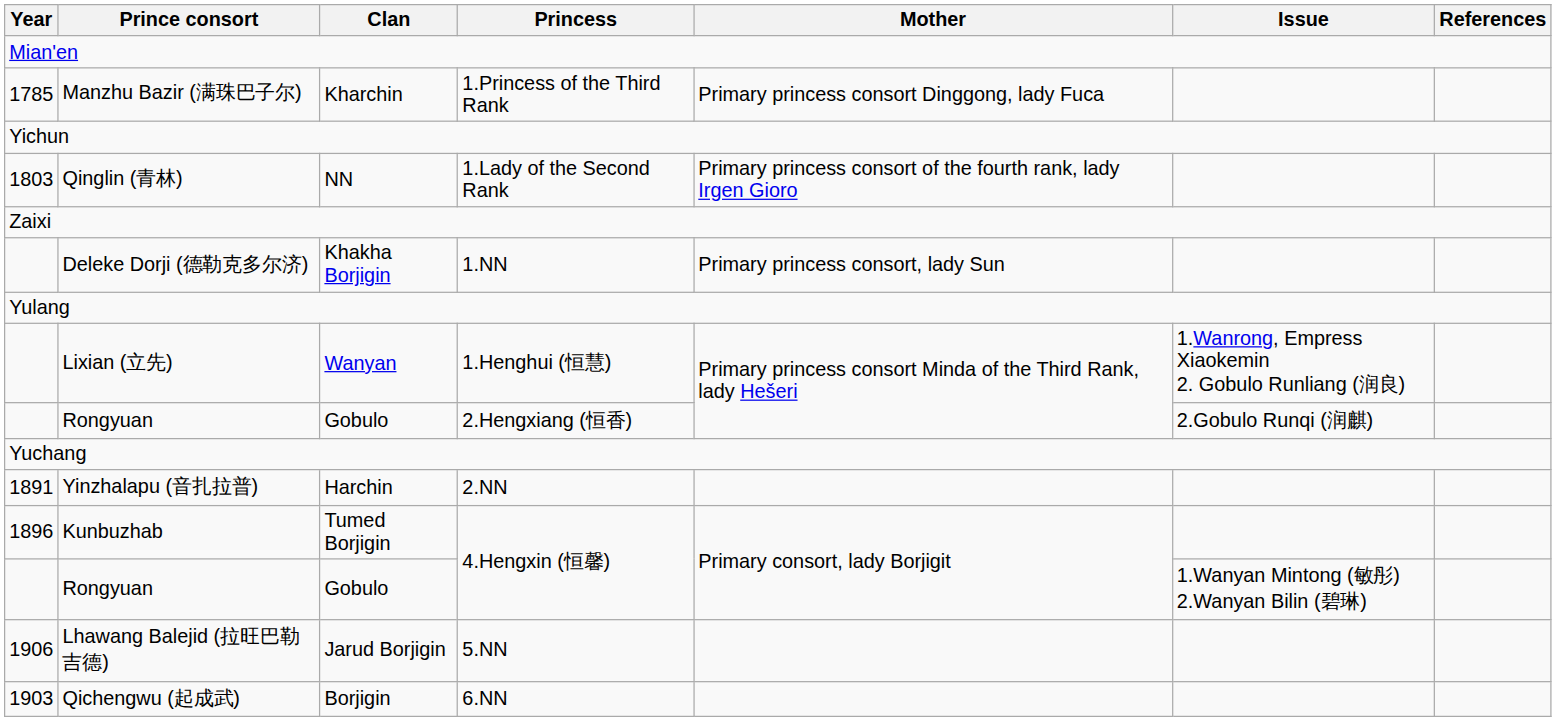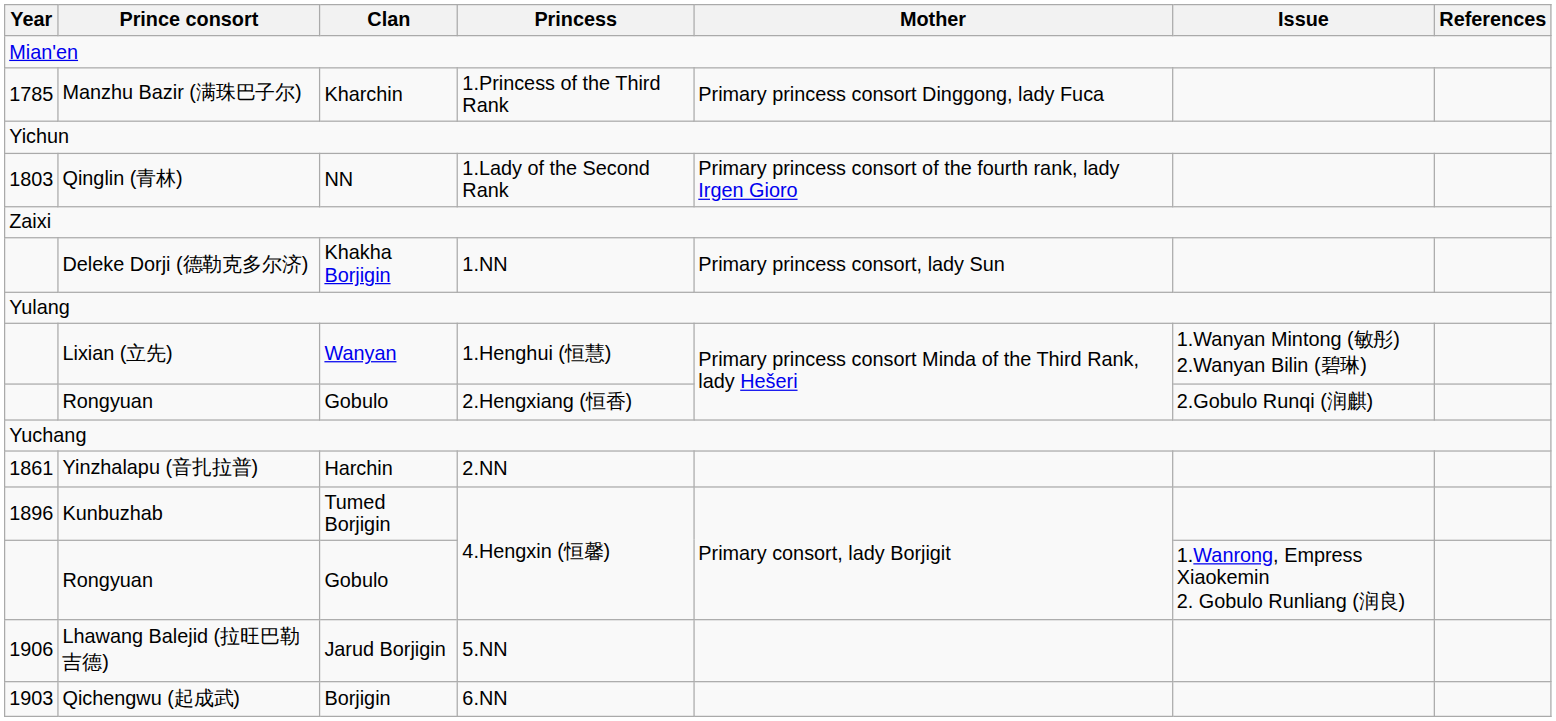 <table class="wikitable">
 <tr>
 <th>Year</th>
 <th>Prince consort</th>
 <th>Clan</th>
 <th>Princess</th>
 <th>Mother</th>
 <th>Issue</th>
 <th>References</th>
 </tr>
 <tr>
 <td colspan="7"><a href='#'>Mian'en</a></td>
 </tr>
 <tr>
 <td>1785</td>
 <td>Manzhu Bazir (满珠巴子尔)</td>
 <td>Kharchin</td>
 <td>1.Princess of the Third Rank</td>
 <td>Primary princess consort Dinggong, lady Fuca</td>
 <td></td>
 <td></td>
 </tr>
 <tr>
 <td colspan="7">Yichun</td>
 </tr>
 <tr>
 <td>1803</td>
 <td>Qinglin (青林)</td>
 <td>NN</td>
 <td>1.Lady of the Second Rank</td>
 <td>Primary princess consort of the fourth rank, lady <a href='#'>Irgen Gioro</a></td>
 <td></td>
 <td></td>
 </tr>
 <tr>
 <td colspan="7">Zaixi</td>
 </tr>
 <tr>
 <td></td>
 <td>Deleke Dorji (德勒克多尔济)</td>
 <td>Khakha <a href='#'>Borjigin</a></td>
 <td>1.NN</td>
 <td>Primary princess consort, lady Sun</td>
 <td></td>
 <td></td>
 </tr>
 <tr>
 <td colspan="7">Yulang</td>
 </tr>
 <tr>
 <td></td>
 <td>Lixian (立先)</td>
 <td><a href='#'>Wanyan</a></td>
 <td>1.Henghui (恒慧)</td>
 <td rowspan="2">Primary princess consort Minda of the Third Rank, lady <a href='#'>Hešeri</a></td>
-<td>1.<a href='#'>Wanrong</a>, Empress Xiaokemin<br>2. Gobulo Runliang (润良)</td>
+<td>1.Wanyan Mintong (敏彤)<br>2.Wanyan Bilin (碧琳)</td>
 <td></td>
 </tr>
 <tr>
 <td></td>
 <td>Rongyuan</td>
 <td>Gobulo</td>
 <td>2.Hengxiang (恒香)</td>
 <td>2.Gobulo Runqi (润麒)</td>
 <td></td>
 </tr>
 <tr>
 <td colspan="7">Yuchang</td>
 </tr>
 <tr>
-<td>1891</td>
+<td>1861</td>
 <td>Yinzhalapu (音扎拉普)</td>
 <td>Harchin</td>
 <td>2.NN</td>
 <td></td>
 <td></td>
 <td></td>
 </tr>
 <tr>
 <td>1896</td>
 <td>Kunbuzhab</td>
 <td>Tumed Borjigin</td>
 <td rowspan="2">4.Hengxin (恒馨)</td>
 <td rowspan="2">Primary consort, lady Borjigit</td>
 <td></td>
 <td></td>
 </tr>
 <tr>
 <td></td>
 <td>Rongyuan</td>
 <td>Gobulo</td>
-<td>1.Wanyan Mintong (敏彤)<br>2.Wanyan Bilin (碧琳)</td>
+<td>1.<a href='#'>Wanrong</a>, Empress Xiaokemin<br>2. Gobulo Runliang (润良)</td>
 <td></td>
 </tr>
 <tr>
 <td>1906</td>
 <td>Lhawang Balejid (拉旺巴勒吉德)</td>
 <td>Jarud Borjigin</td>
 <td>5.NN</td>
 <td></td>
 <td></td>
 <td></td>
 </tr>
 <tr>
 <td>1903</td>
 <td>Qichengwu (起成武)</td>
 <td>Borjigin</td>
 <td>6.NN</td>
 <td></td>
 <td></td>
 <td></td>
 </tr>
 </table>
